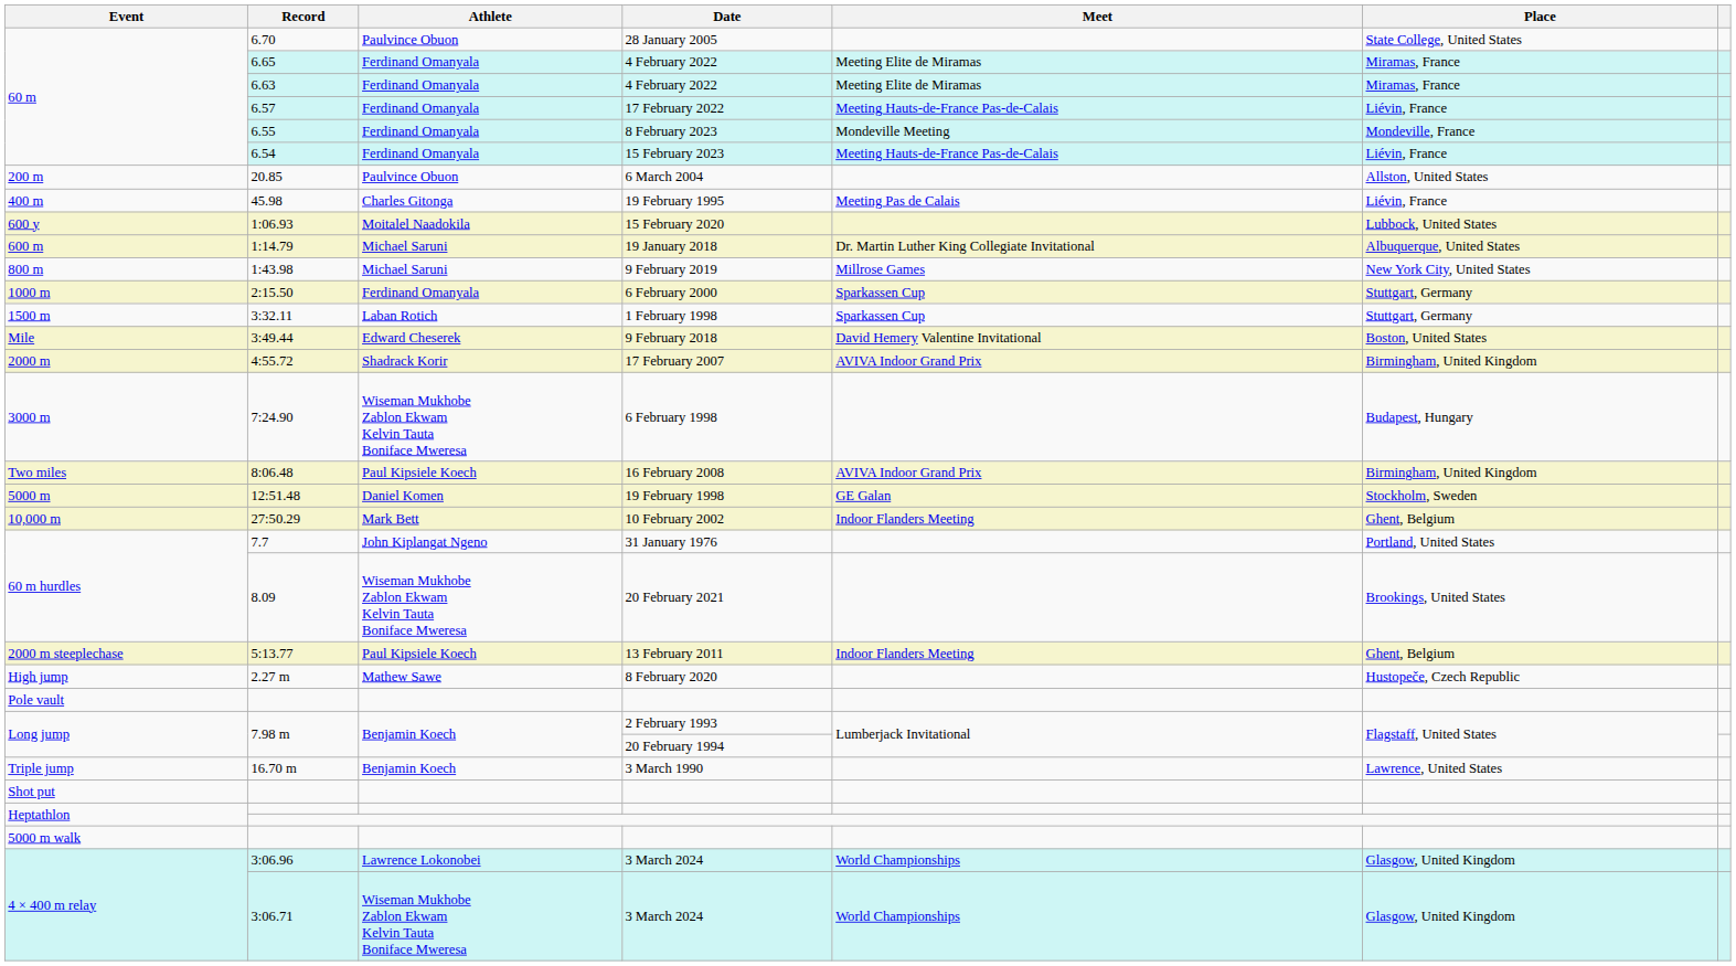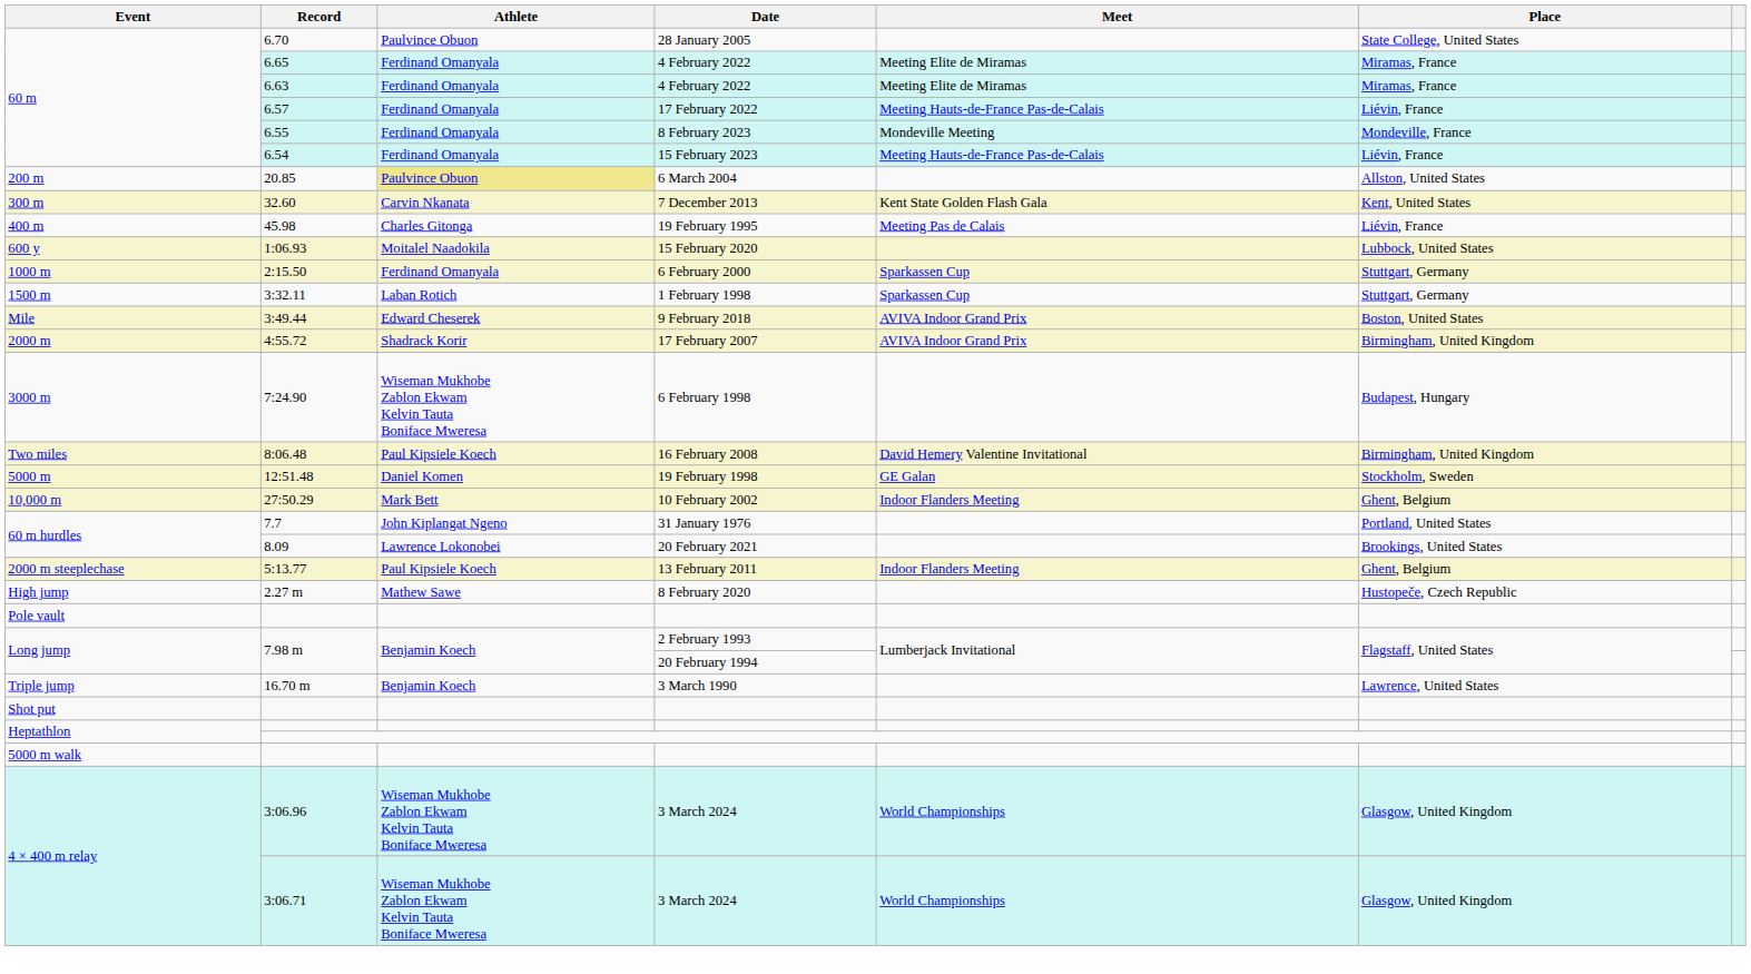 <table class="wikitable" style="font-size:95%; width: 95%;">
 <tr>
 <th>Event</th>
 <th>Record</th>
 <th>Athlete</th>
 <th>Date</th>
 <th>Meet</th>
 <th>Place</th>
 <th></th>
 </tr>
 <tr>
 <td rowspan=6><a href='#'>60 m</a></td>
 <td>6.70</td>
 <td><a href='#'>Paulvince Obuon</a></td>
 <td>28 January 2005</td>
 <td></td>
 <td><a href='#'>State College</a>, United States</td>
 <td></td>
 </tr>
 <tr style="background:#cef6f5;">
 <td>6.65</td>
 <td><a href='#'>Ferdinand Omanyala</a></td>
 <td>4 February 2022</td>
 <td>Meeting Elite de Miramas</td>
 <td><a href='#'>Miramas</a>, France</td>
 <td></td>
 </tr>
 <tr style="background:#cef6f5;">
 <td>6.63</td>
 <td><a href='#'>Ferdinand Omanyala</a></td>
 <td>4 February 2022</td>
 <td>Meeting Elite de Miramas</td>
 <td><a href='#'>Miramas</a>, France</td>
 <td></td>
 </tr>
 <tr style="background:#cef6f5;">
 <td>6.57</td>
 <td><a href='#'>Ferdinand Omanyala</a></td>
 <td>17 February 2022</td>
 <td><a href='#'>Meeting Hauts-de-France Pas-de-Calais</a></td>
 <td><a href='#'>Liévin</a>, France</td>
 <td></td>
 </tr>
 <tr style="background:#cef6f5;">
 <td>6.55</td>
 <td><a href='#'>Ferdinand Omanyala</a></td>
 <td>8 February 2023</td>
 <td>Mondeville Meeting</td>
 <td><a href='#'>Mondeville</a>, France</td>
 <td></td>
 </tr>
 <tr style="background:#cef6f5;">
 <td>6.54</td>
 <td><a href='#'>Ferdinand Omanyala</a></td>
 <td>15 February 2023</td>
 <td><a href='#'>Meeting Hauts-de-France Pas-de-Calais</a></td>
 <td><a href='#'>Liévin</a>, France</td>
 <td></td>
 </tr>
 <tr>
 <td><a href='#'>200 m</a></td>
 <td>20.85</td>
-<td><a href='#'>Paulvince Obuon</a></td>
+<td style="background: khaki;"><a href='#'>Paulvince Obuon</a></td>
 <td>6 March 2004</td>
 <td></td>
 <td><a href='#'>Allston</a>, United States</td>
+<td></td>
+</tr>
+<tr style="background:#f6F5CE;">
+<td><a href='#'>300 m</a></td>
+<td>32.60 </td>
+<td><a href='#'>Carvin Nkanata</a></td>
+<td>7 December 2013</td>
+<td>Kent State Golden Flash Gala</td>
+<td><a href='#'>Kent</a>, United States</td>
 <td></td>
 </tr>
 <tr>
 <td><a href='#'>400 m</a></td>
 <td>45.98</td>
 <td><a href='#'>Charles Gitonga</a></td>
 <td>19 February 1995</td>
 <td><a href='#'>Meeting Pas de Calais</a></td>
 <td><a href='#'>Liévin</a>, France</td>
 <td></td>
 </tr>
 <tr style="background:#f6F5CE;">
 <td><a href='#'>600 y</a></td>
 <td>1:06.93</td>
 <td><a href='#'>Moitalel Naadokila</a></td>
 <td>15 February 2020</td>
 <td></td>
 <td><a href='#'>Lubbock</a>, United States</td>
-<td></td>
-</tr>
-<tr style="background:#f6F5CE;">
-<td><a href='#'>600 m</a></td>
-<td>1:14.79 </td>
-<td><a href='#'>Michael Saruni</a></td>
-<td>19 January 2018</td>
-<td>Dr. Martin Luther King Collegiate Invitational</td>
-<td><a href='#'>Albuquerque</a>, United States</td>
-<td></td>
-</tr>
-<tr>
-<td><a href='#'>800 m</a></td>
-<td>1:43.98</td>
-<td><a href='#'>Michael Saruni</a></td>
-<td>9 February 2019</td>
-<td><a href='#'>Millrose Games</a></td>
-<td><a href='#'>New York City</a>, United States</td>
 <td></td>
 </tr>
 <tr style="background:#f6F5CE;">
 <td><a href='#'>1000 m</a></td>
 <td>2:15.50</td>
 <td><a href='#'>Ferdinand Omanyala</a></td>
 <td>6 February 2000</td>
 <td><a href='#'>Sparkassen Cup</a></td>
 <td><a href='#'>Stuttgart</a>, Germany</td>
 <td></td>
 </tr>
 <tr>
 <td><a href='#'>1500 m</a></td>
 <td>3:32.11</td>
 <td><a href='#'>Laban Rotich</a></td>
 <td>1 February 1998</td>
 <td><a href='#'>Sparkassen Cup</a></td>
 <td><a href='#'>Stuttgart</a>, Germany</td>
 <td></td>
 </tr>
 <tr style="background:#f6F5CE;">
 <td><a href='#'>Mile</a></td>
 <td>3:49.44</td>
 <td><a href='#'>Edward Cheserek</a></td>
 <td>9 February 2018</td>
-<td><a href='#'>David Hemery</a> Valentine Invitational</td>
+<td><a href='#'>AVIVA Indoor Grand Prix</a></td>
 <td><a href='#'>Boston</a>, United States</td>
 <td></td>
 </tr>
 <tr style="background:#f6F5CE;">
 <td><a href='#'>2000 m</a></td>
 <td>4:55.72</td>
 <td><a href='#'>Shadrack Korir</a></td>
 <td>17 February 2007</td>
 <td><a href='#'>AVIVA Indoor Grand Prix</a></td>
 <td><a href='#'>Birmingham</a>, United Kingdom</td>
 <td></td>
 </tr>
 <tr>
 <td><a href='#'>3000 m</a></td>
 <td>7:24.90</td>
 <td><br><a href='#'>Wiseman Mukhobe</a><br><a href='#'>Zablon Ekwam</a><br><a href='#'>Kelvin Tauta</a><br><a href='#'>Boniface Mweresa</a></td>
 <td>6 February 1998</td>
 <td></td>
 <td><a href='#'>Budapest</a>, Hungary</td>
 <td></td>
 </tr>
 <tr style="background:#f6F5CE;">
 <td><a href='#'>Two miles</a></td>
 <td>8:06.48</td>
 <td><a href='#'>Paul Kipsiele Koech</a></td>
 <td>16 February 2008</td>
-<td><a href='#'>AVIVA Indoor Grand Prix</a></td>
+<td><a href='#'>David Hemery</a> Valentine Invitational</td>
 <td><a href='#'>Birmingham</a>, United Kingdom</td>
 <td></td>
 </tr>
 <tr style="background:#f6F5CE;">
 <td><a href='#'>5000 m</a></td>
 <td>12:51.48</td>
 <td><a href='#'>Daniel Komen</a></td>
 <td>19 February 1998</td>
 <td><a href='#'>GE Galan</a></td>
 <td><a href='#'>Stockholm</a>, Sweden</td>
 <td></td>
 </tr>
 <tr style="background:#f6F5CE;">
 <td><a href='#'>10,000 m</a></td>
 <td>27:50.29</td>
 <td><a href='#'>Mark Bett</a></td>
 <td>10 February 2002</td>
 <td><a href='#'>Indoor Flanders Meeting</a></td>
 <td><a href='#'>Ghent</a>, Belgium</td>
 <td></td>
 </tr>
 <tr>
 <td rowspan=2><a href='#'>60 m hurdles</a></td>
 <td>7.7 </td>
 <td><a href='#'>John Kiplangat Ngeno</a></td>
 <td>31 January 1976</td>
 <td></td>
 <td><a href='#'>Portland</a>, United States</td>
 <td></td>
 </tr>
 <tr>
 <td>8.09</td>
-<td><br><a href='#'>Wiseman Mukhobe</a><br><a href='#'>Zablon Ekwam</a><br><a href='#'>Kelvin Tauta</a><br><a href='#'>Boniface Mweresa</a></td>
+<td><a href='#'>Lawrence Lokonobei</a></td>
 <td>20 February 2021</td>
 <td></td>
 <td><a href='#'>Brookings</a>, United States</td>
 <td></td>
 </tr>
 <tr style="background:#f6F5CE;">
 <td><a href='#'>2000 m steeplechase</a></td>
 <td>5:13.77 </td>
 <td><a href='#'>Paul Kipsiele Koech</a></td>
 <td>13 February 2011</td>
 <td><a href='#'>Indoor Flanders Meeting</a></td>
 <td><a href='#'>Ghent</a>, Belgium</td>
 <td></td>
 </tr>
 <tr>
 <td><a href='#'>High jump</a></td>
 <td>2.27 m</td>
 <td><a href='#'>Mathew Sawe</a></td>
 <td>8 February 2020</td>
 <td></td>
 <td><a href='#'>Hustopeče</a>, Czech Republic</td>
 <td></td>
 </tr>
 <tr>
 <td><a href='#'>Pole vault</a></td>
 <td></td>
 <td></td>
 <td></td>
 <td></td>
 <td></td>
 <td></td>
 </tr>
 <tr>
 <td rowspan=2><a href='#'>Long jump</a></td>
 <td rowspan=2>7.98 m </td>
 <td rowspan=2><a href='#'>Benjamin Koech</a></td>
 <td>2 February 1993</td>
 <td rowspan=2>Lumberjack Invitational</td>
 <td rowspan=2><a href='#'>Flagstaff</a>, United States</td>
 <td></td>
 </tr>
 <tr>
 <td>20 February 1994</td>
 <td></td>
 </tr>
 <tr>
 <td><a href='#'>Triple jump</a></td>
 <td>16.70 m</td>
 <td><a href='#'>Benjamin Koech</a></td>
 <td>3 March 1990</td>
 <td></td>
 <td><a href='#'>Lawrence</a>, United States</td>
 <td></td>
 </tr>
 <tr>
 <td><a href='#'>Shot put</a></td>
 <td></td>
 <td></td>
 <td></td>
 <td></td>
 <td></td>
 <td></td>
 </tr>
 <tr>
 <td rowspan=2><a href='#'>Heptathlon</a></td>
 <td></td>
 <td></td>
 <td></td>
 <td></td>
 <td></td>
 <td></td>
 </tr>
 <tr>
 <td colspan=5></td>
 <td></td>
 </tr>
 <tr>
 <td><a href='#'>5000 m walk</a></td>
 <td></td>
 <td></td>
 <td></td>
 <td></td>
 <td></td>
 <td></td>
 </tr>
 <tr bgcolor=#CEF6F5>
 <td rowspan=2><a href='#'>4 × 400 m relay</a></td>
 <td>3:06.96</td>
-<td><a href='#'>Lawrence Lokonobei</a></td>
+<td><br><a href='#'>Wiseman Mukhobe</a><br><a href='#'>Zablon Ekwam</a><br><a href='#'>Kelvin Tauta</a><br><a href='#'>Boniface Mweresa</a></td>
 <td>3 March 2024</td>
 <td><a href='#'>World Championships</a></td>
 <td><a href='#'>Glasgow</a>, United Kingdom</td>
 <td></td>
 </tr>
 <tr bgcolor=#CEF6F5>
 <td>3:06.71</td>
 <td><br><a href='#'>Wiseman Mukhobe</a><br><a href='#'>Zablon Ekwam</a><br><a href='#'>Kelvin Tauta</a><br><a href='#'>Boniface Mweresa</a></td>
 <td>3 March 2024</td>
 <td><a href='#'>World Championships</a></td>
 <td><a href='#'>Glasgow</a>, United Kingdom</td>
 <td></td>
 </tr>
 </table>
